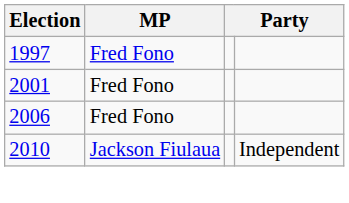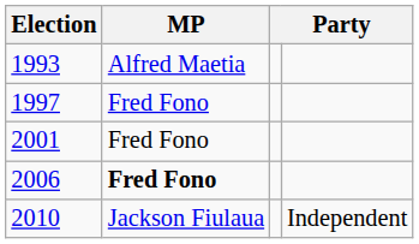 <table class="wikitable sortable">
 <tr>
 <th>Election</th>
 <th>MP</th>
 <th colspan=2>Party</th>
+</tr>
+<tr>
+<td><a href='#'>1993</a></td>
+<td><a href='#'>Alfred Maetia</a></td>
+<td></td>
+<td></td>
 </tr>
 <tr>
 <td><a href='#'>1997</a></td>
 <td><a href='#'>Fred Fono</a></td>
 <td></td>
 <td></td>
 </tr>
 <tr>
 <td><a href='#'>2001</a></td>
 <td>Fred Fono</td>
 <td></td>
 <td></td>
 </tr>
 <tr>
 <td><a href='#'>2006</a></td>
-<td>Fred Fono</td>
+<td><strong>Fred Fono</strong></td>
 <td></td>
 <td></td>
 </tr>
 <tr>
 <td><a href='#'>2010</a></td>
 <td><a href='#'>Jackson Fiulaua</a></td>
 <td bgcolor=></td>
 <td>Independent</td>
 </tr>
 </table>
